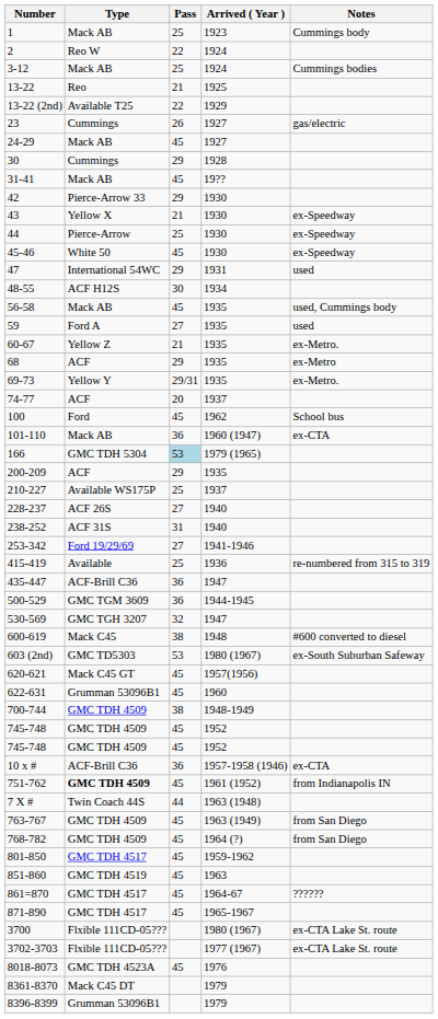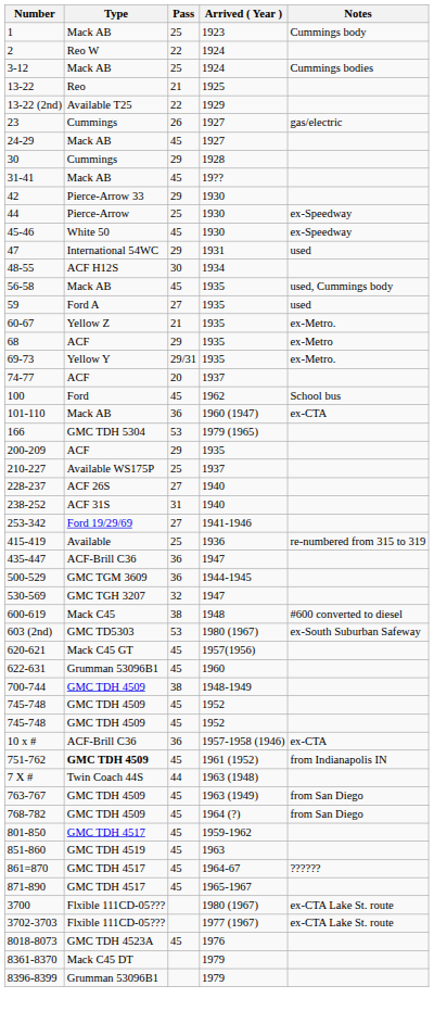 <table class="wikitable">
 <tr>
 <th>Number</th>
 <th>Type</th>
 <th>Pass</th>
 <th>Arrived ( Year )</th>
 <th>Notes</th>
 </tr>
 <tr>
 <td>1</td>
 <td>Mack AB</td>
 <td>25</td>
 <td>1923</td>
 <td>Cummings body</td>
 </tr>
 <tr>
 <td>2</td>
 <td>Reo W</td>
 <td>22</td>
 <td>1924</td>
 <td></td>
 </tr>
 <tr>
 <td>3-12</td>
 <td>Mack AB</td>
 <td>25</td>
 <td>1924</td>
 <td>Cummings bodies</td>
 </tr>
 <tr>
 <td>13-22</td>
 <td>Reo</td>
 <td>21</td>
 <td>1925</td>
 <td></td>
 </tr>
 <tr>
 <td>13-22 (2nd)</td>
 <td>Available T25</td>
 <td>22</td>
 <td>1929</td>
 <td></td>
 </tr>
 <tr>
 <td>23</td>
 <td>Cummings</td>
 <td>26</td>
 <td>1927</td>
 <td>gas/electric</td>
 </tr>
 <tr>
 <td>24-29</td>
 <td>Mack AB</td>
 <td>45</td>
 <td>1927</td>
 <td></td>
 </tr>
 <tr>
 <td>30</td>
 <td>Cummings</td>
 <td>29</td>
 <td>1928</td>
 <td></td>
 </tr>
 <tr>
 <td>31-41</td>
 <td>Mack AB</td>
 <td>45</td>
 <td>19??</td>
 <td></td>
 </tr>
 <tr>
 <td>42</td>
 <td>Pierce-Arrow 33</td>
 <td>29</td>
 <td>1930</td>
 <td></td>
-</tr>
-<tr>
-<td>43</td>
-<td>Yellow X</td>
-<td>21</td>
-<td>1930</td>
-<td>ex-Speedway</td>
 </tr>
 <tr>
 <td>44</td>
 <td>Pierce-Arrow</td>
 <td>25</td>
 <td>1930</td>
 <td>ex-Speedway</td>
 </tr>
 <tr>
 <td>45-46</td>
 <td>White 50</td>
 <td>45</td>
 <td>1930</td>
 <td>ex-Speedway</td>
 </tr>
 <tr>
 <td>47</td>
 <td>International 54WC</td>
 <td>29</td>
 <td>1931</td>
 <td>used</td>
 </tr>
 <tr>
 <td>48-55</td>
 <td>ACF H12S</td>
 <td>30</td>
 <td>1934</td>
 <td></td>
 </tr>
 <tr>
 <td>56-58</td>
 <td>Mack AB</td>
 <td>45</td>
 <td>1935</td>
 <td>used, Cummings body</td>
 </tr>
 <tr>
 <td>59</td>
 <td>Ford A</td>
 <td>27</td>
 <td>1935</td>
 <td>used</td>
 </tr>
 <tr>
 <td>60-67</td>
 <td>Yellow Z</td>
 <td>21</td>
 <td>1935</td>
 <td>ex-Metro.</td>
 </tr>
 <tr>
 <td>68</td>
 <td>ACF</td>
 <td>29</td>
 <td>1935</td>
 <td>ex-Metro</td>
 </tr>
 <tr>
 <td>69-73</td>
 <td>Yellow Y</td>
 <td>29/31</td>
 <td>1935</td>
 <td>ex-Metro.</td>
 </tr>
 <tr>
 <td>74-77</td>
 <td>ACF</td>
 <td>20</td>
 <td>1937</td>
 <td></td>
 </tr>
 <tr>
 <td>100</td>
 <td>Ford</td>
 <td>45</td>
 <td>1962</td>
 <td>School bus</td>
 </tr>
 <tr>
 <td>101-110</td>
 <td>Mack AB</td>
 <td>36</td>
 <td>1960 (1947)</td>
 <td>ex-CTA</td>
 </tr>
 <tr>
 <td>166</td>
 <td>GMC TDH 5304</td>
-<td style="background: lightblue;">53</td>
+<td>53</td>
 <td>1979 (1965)</td>
 <td></td>
 </tr>
 <tr>
 <td>200-209</td>
 <td>ACF</td>
 <td>29</td>
 <td>1935</td>
 <td></td>
 </tr>
 <tr>
 <td>210-227</td>
 <td>Available WS175P</td>
 <td>25</td>
 <td>1937</td>
 <td></td>
 </tr>
 <tr>
 <td>228-237</td>
 <td>ACF 26S</td>
 <td>27</td>
 <td>1940</td>
 <td></td>
 </tr>
 <tr>
 <td>238-252</td>
 <td>ACF 31S</td>
 <td>31</td>
 <td>1940</td>
 <td></td>
 </tr>
 <tr>
 <td>253-342</td>
 <td><a href='#'>Ford 19/29/69</a></td>
 <td>27</td>
 <td>1941-1946</td>
 <td></td>
 </tr>
 <tr>
 <td>415-419</td>
 <td>Available</td>
 <td>25</td>
 <td>1936</td>
 <td>re-numbered from 315 to 319</td>
 </tr>
 <tr>
 <td>435-447</td>
 <td>ACF-Brill C36</td>
 <td>36</td>
 <td>1947</td>
 <td></td>
 </tr>
 <tr>
 <td>500-529</td>
 <td>GMC TGM 3609</td>
 <td>36</td>
 <td>1944-1945</td>
 <td></td>
 </tr>
 <tr>
 <td>530-569</td>
 <td>GMC TGH 3207</td>
 <td>32</td>
 <td>1947</td>
 <td></td>
 </tr>
 <tr>
 <td>600-619</td>
 <td>Mack C45</td>
 <td>38</td>
 <td>1948</td>
 <td>#600 converted to diesel</td>
 </tr>
 <tr>
 <td>603 (2nd)</td>
 <td>GMC TD5303</td>
 <td>53</td>
 <td>1980 (1967)</td>
 <td>ex-South Suburban Safeway</td>
 </tr>
 <tr>
 <td>620-621</td>
 <td>Mack C45 GT</td>
 <td>45</td>
 <td>1957(1956)</td>
 <td></td>
 </tr>
 <tr>
 <td>622-631</td>
 <td>Grumman 53096B1</td>
 <td>45</td>
 <td>1960</td>
 <td></td>
 </tr>
 <tr>
 <td>700-744</td>
 <td><a href='#'>GMC TDH 4509</a></td>
 <td>38</td>
 <td>1948-1949</td>
 <td></td>
 </tr>
 <tr>
 <td>745-748</td>
 <td>GMC TDH 4509</td>
 <td>45</td>
 <td>1952</td>
 <td></td>
 </tr>
 <tr>
 <td>745-748</td>
 <td>GMC TDH 4509</td>
 <td>45</td>
 <td>1952</td>
 <td></td>
 </tr>
 <tr>
 <td>10 x #</td>
 <td>ACF-Brill C36</td>
 <td>36</td>
 <td>1957-1958 (1946)</td>
 <td>ex-CTA</td>
 </tr>
 <tr>
 <td>751-762</td>
 <td><strong>GMC TDH 4509</strong></td>
 <td>45</td>
 <td>1961 (1952)</td>
 <td>from Indianapolis IN</td>
 </tr>
 <tr>
 <td>7 X #</td>
 <td>Twin Coach 44S</td>
 <td>44</td>
 <td>1963 (1948)</td>
 <td></td>
 </tr>
 <tr>
 <td>763-767</td>
 <td>GMC TDH 4509</td>
 <td>45</td>
 <td>1963 (1949)</td>
 <td>from San Diego</td>
 </tr>
 <tr>
 <td>768-782</td>
 <td>GMC TDH 4509</td>
 <td>45</td>
 <td>1964 (?)</td>
 <td>from San Diego</td>
 </tr>
 <tr>
 <td>801-850</td>
 <td><a href='#'>GMC TDH 4517</a></td>
 <td>45</td>
 <td>1959-1962</td>
 <td></td>
 </tr>
 <tr>
 <td>851-860</td>
 <td>GMC TDH 4519</td>
 <td>45</td>
 <td>1963</td>
 <td></td>
 </tr>
 <tr>
 <td>861=870</td>
 <td>GMC TDH 4517</td>
 <td>45</td>
 <td>1964-67</td>
 <td>??????</td>
 </tr>
 <tr>
 <td>871-890</td>
 <td>GMC TDH 4517</td>
 <td>45</td>
 <td>1965-1967</td>
 <td></td>
 </tr>
 <tr>
 <td>3700</td>
 <td>Flxible 111CD-05???</td>
 <td></td>
 <td>1980 (1967)</td>
 <td>ex-CTA Lake St. route</td>
 </tr>
 <tr>
 <td>3702-3703</td>
 <td>Flxible 111CD-05???</td>
 <td></td>
 <td>1977 (1967)</td>
 <td>ex-CTA Lake St. route</td>
 </tr>
 <tr>
 <td>8018-8073</td>
 <td>GMC TDH 4523A</td>
 <td>45</td>
 <td>1976</td>
 <td></td>
 </tr>
 <tr>
 <td>8361-8370</td>
 <td>Mack C45 DT</td>
 <td></td>
 <td>1979</td>
 <td></td>
 </tr>
 <tr>
 <td>8396-8399</td>
 <td>Grumman 53096B1</td>
 <td></td>
 <td>1979</td>
 <td></td>
 </tr>
 </table>
